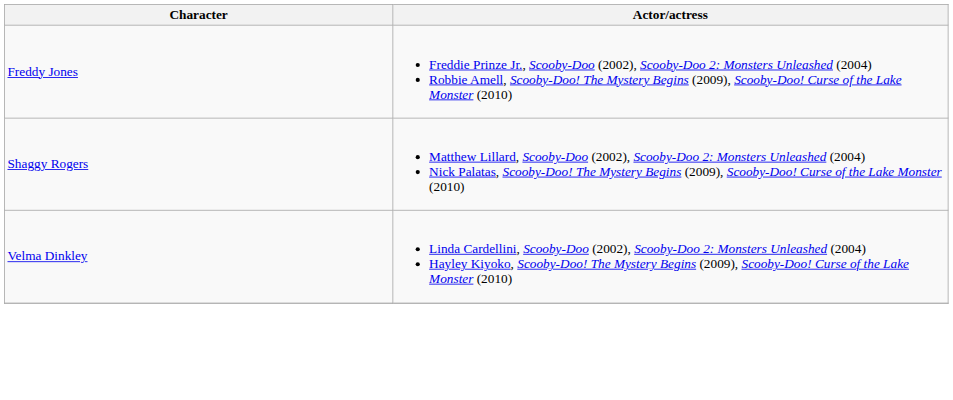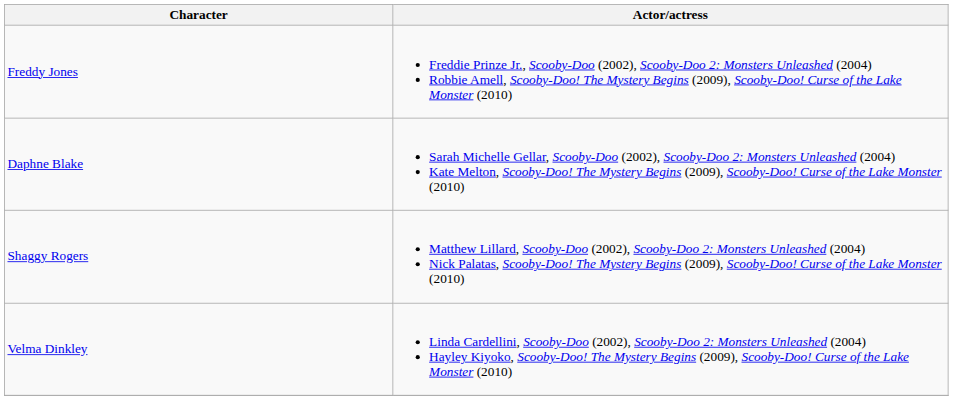 <table style="width:90%;" class="wikitable">
 <tr>
 <th style="width:35%;">Character</th>
 <th style="width:50%;">Actor/actress</th>
 </tr>
 <tr>
 <td><a href='#'>Freddy Jones</a></td>
 <td><br><ul><li><a href='#'>Freddie Prinze Jr.</a>, <em><a href='#'>Scooby-Doo</a></em> (2002), <em><a href='#'>Scooby-Doo 2: Monsters Unleashed</a></em> (2004)</li><li><a href='#'>Robbie Amell</a>, <em><a href='#'>Scooby-Doo! The Mystery Begins</a></em> (2009), <em><a href='#'>Scooby-Doo! Curse of the Lake Monster</a></em> (2010)</li></ul></td>
+</tr>
+<tr>
+<td><a href='#'>Daphne Blake</a></td>
+<td><br><ul><li><a href='#'>Sarah Michelle Gellar</a>, <em><a href='#'>Scooby-Doo</a></em> (2002), <em><a href='#'>Scooby-Doo 2: Monsters Unleashed</a></em> (2004)</li><li><a href='#'>Kate Melton</a>, <em><a href='#'>Scooby-Doo! The Mystery Begins</a></em> (2009), <em><a href='#'>Scooby-Doo! Curse of the Lake Monster</a></em> (2010)</li></ul></td>
 </tr>
 <tr>
 <td><a href='#'>Shaggy Rogers</a></td>
 <td><br><ul><li><a href='#'>Matthew Lillard</a>, <em><a href='#'>Scooby-Doo</a></em> (2002), <em><a href='#'>Scooby-Doo 2: Monsters Unleashed</a></em> (2004)</li><li><a href='#'>Nick Palatas</a>,  <em><a href='#'>Scooby-Doo! The Mystery Begins</a></em> (2009), <em><a href='#'>Scooby-Doo! Curse of the Lake Monster</a></em> (2010)</li></ul></td>
 </tr>
 <tr>
 <td><a href='#'>Velma Dinkley</a></td>
 <td><br><ul><li><a href='#'>Linda Cardellini</a>, <em><a href='#'>Scooby-Doo</a></em> (2002), <em><a href='#'>Scooby-Doo 2: Monsters Unleashed</a></em> (2004)</li><li><a href='#'>Hayley Kiyoko</a>, <em><a href='#'>Scooby-Doo! The Mystery Begins</a></em> (2009), <em><a href='#'>Scooby-Doo! Curse of the Lake Monster</a></em> (2010)</li></ul></td>
 </tr>
 <tr |}>
 </tr>
 </table>
